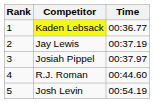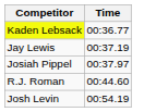 <table class="wikitable sortable collapsible">
 <tr>
-<th>Rank</th>
 <th>Competitor</th>
 <th>Time</th>
 </tr>
 <tr>
-<td>1</td>
 <td style="background-color:#F4FB0E">Kaden Lebsack</td>
 <td>00:36.77</td>
 </tr>
 <tr>
-<td>2</td>
 <td>Jay Lewis</td>
 <td>00:37.19</td>
 </tr>
 <tr>
-<td>3</td>
 <td>Josiah Pippel</td>
 <td>00:37.97</td>
 </tr>
 <tr>
-<td>4</td>
 <td>R.J. Roman</td>
 <td>00:44.60</td>
 </tr>
 <tr>
-<td>5</td>
 <td>Josh Levin</td>
 <td>00:54.19</td>
 </tr>
 </table>
